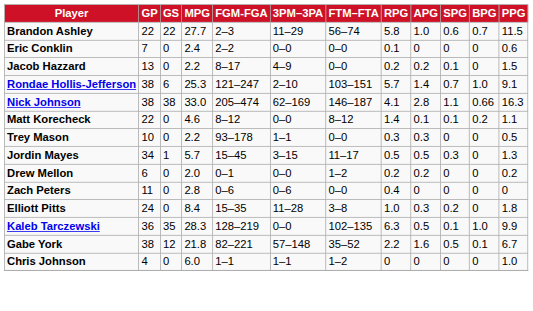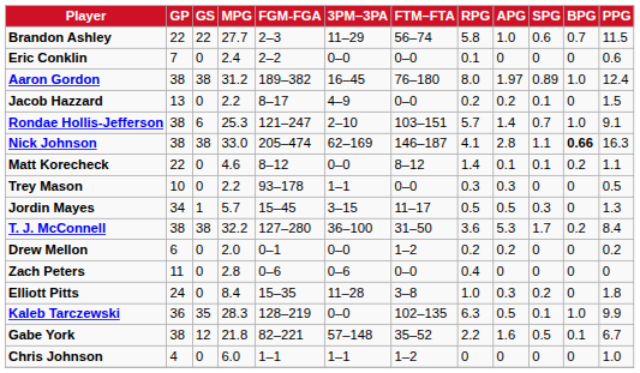 <table class="wikitable sortable" style="font-size: 90%">
 <tr>
 <th style="background:#CE1126;color:#FFFFFF;">Player</th>
 <th style="background:#CE1126;color:#FFFFFF;">GP</th>
 <th style="background:#CE1126;color:#FFFFFF;">GS</th>
 <th style="background:#CE1126;color:#FFFFFF;">MPG</th>
 <th style="background:#CE1126;color:#FFFFFF;">FGM-FGA</th>
 <th style="background:#CE1126;color:#FFFFFF;">3PM–3PA</th>
 <th style="background:#CE1126;color:#FFFFFF;">FTM–FTA</th>
 <th style="background:#CE1126;color:#FFFFFF;">RPG</th>
 <th style="background:#CE1126;color:#FFFFFF;">APG</th>
 <th style="background:#CE1126;color:#FFFFFF;">SPG</th>
 <th style="background:#CE1126;color:#FFFFFF;">BPG</th>
 <th style="background:#CE1126;color:#FFFFFF;">PPG</th>
 </tr>
 <tr bgcolor="">
 <td data-sort-value="Ashley, Brandon"><strong>Brandon Ashley</strong></td>
 <td>22</td>
 <td>22</td>
 <td>27.7</td>
 <td>2–3</td>
 <td>11–29</td>
 <td>56–74</td>
 <td>5.8</td>
 <td>1.0</td>
 <td>0.6</td>
 <td>0.7</td>
 <td>11.5</td>
 </tr>
 <tr bgcolor="">
 <td data-sort-value="Conklin, Eric"><strong>Eric Conklin</strong></td>
 <td>7</td>
 <td>0</td>
 <td>2.4</td>
 <td>2–2</td>
 <td>0–0</td>
 <td>0–0</td>
 <td>0.1</td>
 <td>0</td>
 <td>0</td>
 <td>0</td>
 <td>0.6</td>
 </tr>
 <tr bgcolor="">
+<td data-sort-value="Gordon, Aaron"><strong><a href='#'>Aaron Gordon</a></strong></td>
+<td>38</td>
+<td>38</td>
+<td>31.2</td>
+<td>189–382</td>
+<td>16–45</td>
+<td>76–180</td>
+<td>8.0</td>
+<td>1.97</td>
+<td>0.89</td>
+<td>1.0</td>
+<td>12.4</td>
+</tr>
+<tr bgcolor="">
 <td data-sort-value="Hazzard, Jacob"><strong>Jacob Hazzard</strong></td>
 <td>13</td>
 <td>0</td>
 <td>2.2</td>
 <td>8–17</td>
 <td>4–9</td>
 <td>0–0</td>
 <td>0.2</td>
 <td>0.2</td>
 <td>0.1</td>
 <td>0</td>
 <td>1.5</td>
 </tr>
 <tr bgcolor="">
 <td data-sort-value="Hollis-Jefferson, Rondae"><strong><a href='#'>Rondae Hollis-Jefferson</a></strong></td>
 <td>38</td>
 <td>6</td>
 <td>25.3</td>
 <td>121–247</td>
 <td>2–10</td>
 <td>103–151</td>
 <td>5.7</td>
 <td>1.4</td>
 <td>0.7</td>
 <td>1.0</td>
 <td>9.1</td>
 </tr>
 <tr bgcolor="">
 <td data-sort-value="Johnson, Nick"><strong><a href='#'>Nick Johnson</a></strong></td>
 <td>38</td>
 <td>38</td>
 <td>33.0</td>
 <td>205–474</td>
 <td>62–169</td>
 <td>146–187</td>
 <td>4.1</td>
 <td>2.8</td>
 <td>1.1</td>
-<td>0.66</td>
+<td><strong>0.66</strong></td>
 <td>16.3</td>
 </tr>
 <tr bgcolor="">
 <td data-sort-value="Korcheck, Matt"><strong>Matt Korecheck</strong></td>
 <td>22</td>
 <td>0</td>
 <td>4.6</td>
 <td>8–12</td>
 <td>0–0</td>
 <td>8–12</td>
 <td>1.4</td>
 <td>0.1</td>
 <td>0.1</td>
 <td>0.2</td>
 <td>1.1</td>
 </tr>
 <tr bgcolor="">
 <td data-sort-value="Mason, Trey"><strong>Trey Mason</strong></td>
 <td>10</td>
 <td>0</td>
 <td>2.2</td>
 <td>93–178</td>
 <td>1–1</td>
 <td>0–0</td>
 <td>0.3</td>
 <td>0.3</td>
 <td>0</td>
 <td>0</td>
 <td>0.5</td>
 </tr>
 <tr bgcolor="">
 <td data-sort-value="Mayes, Jordin"><strong>Jordin Mayes</strong></td>
 <td>34</td>
 <td>1</td>
 <td>5.7</td>
 <td>15–45</td>
 <td>3–15</td>
 <td>11–17</td>
 <td>0.5</td>
 <td>0.5</td>
 <td>0.3</td>
 <td>0</td>
 <td>1.3</td>
+</tr>
+<tr bgcolor="">
+<td data-sort-value="McConnell, T.J."><strong><a href='#'>T. J. McConnell</a></strong></td>
+<td>38</td>
+<td>38</td>
+<td>32.2</td>
+<td>127–280</td>
+<td>36–100</td>
+<td>31–50</td>
+<td>3.6</td>
+<td>5.3</td>
+<td>1.7</td>
+<td>0.2</td>
+<td>8.4</td>
 </tr>
 <tr bgcolor="">
 <td data-sort-value="Mellon, Drew"><strong>Drew Mellon</strong></td>
 <td>6</td>
 <td>0</td>
 <td>2.0</td>
 <td>0–1</td>
 <td>0–0</td>
 <td>1–2</td>
 <td>0.2</td>
 <td>0.2</td>
 <td>0</td>
 <td>0</td>
 <td>0.2</td>
 </tr>
 <tr bgcolor="">
 <td data-sort-value="Peters, Zach"><strong>Zach Peters</strong></td>
 <td>11</td>
 <td>0</td>
 <td>2.8</td>
 <td>0–6</td>
 <td>0–6</td>
 <td>0–0</td>
 <td>0.4</td>
 <td>0</td>
 <td>0</td>
 <td>0</td>
 <td>0</td>
 </tr>
 <tr bgcolor="">
 <td data-sort-value="Pitts, Elliott"><strong>Elliott Pitts</strong></td>
 <td>24</td>
 <td>0</td>
 <td>8.4</td>
 <td>15–35</td>
 <td>11–28</td>
 <td>3–8</td>
 <td>1.0</td>
 <td>0.3</td>
 <td>0.2</td>
 <td>0</td>
 <td>1.8</td>
 </tr>
 <tr bgcolor="">
 <td data-sort-value="Tarczewski, Kaleb"><strong><a href='#'>Kaleb Tarczewski</a></strong></td>
 <td>36</td>
 <td>35</td>
 <td>28.3</td>
 <td>128–219</td>
 <td>0–0</td>
 <td>102–135</td>
 <td>6.3</td>
 <td>0.5</td>
 <td>0.1</td>
 <td>1.0</td>
 <td>9.9</td>
 </tr>
 <tr bgcolor="">
 <td data-sort-value="York, Gabe"><strong>Gabe York</strong></td>
 <td>38</td>
 <td>12</td>
 <td>21.8</td>
 <td>82–221</td>
 <td>57–148</td>
 <td>35–52</td>
 <td>2.2</td>
 <td>1.6</td>
 <td>0.5</td>
 <td>0.1</td>
 <td>6.7</td>
 </tr>
 <tr bgcolor="">
 <td data-sort-value="Johnson, Chris"><strong>Chris Johnson</strong></td>
 <td>4</td>
 <td>0</td>
 <td>6.0</td>
 <td>1–1</td>
 <td>1–1</td>
 <td>1–2</td>
 <td>0</td>
 <td>0</td>
 <td>0</td>
 <td>0</td>
 <td>1.0</td>
 </tr>
 <tr bgcolor="">
 </tr>
 </table>
